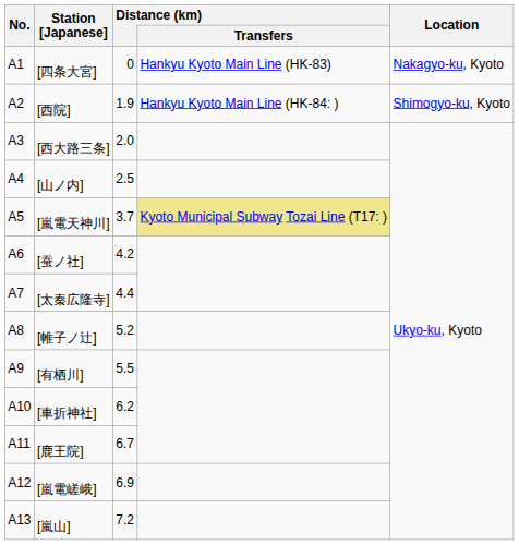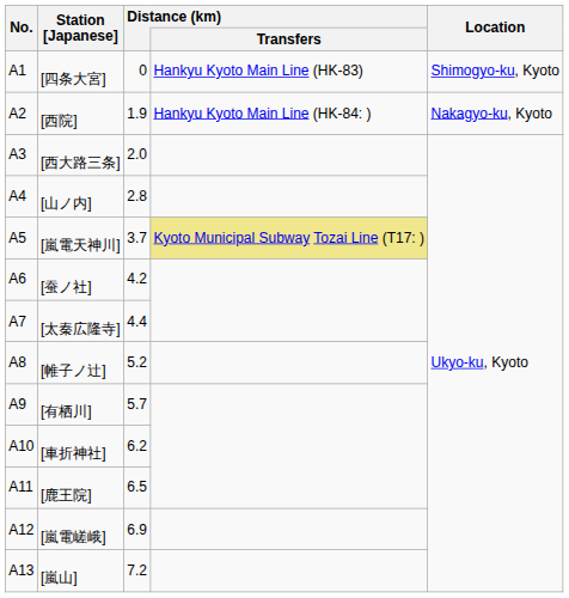 <table class="wikitable">
 <tr>
 <th rowspan=2>No.</th>
 <th rowspan=2>Station<br>[Japanese]</th>
 <th colspan=2 style="text-align:left;border-bottom:none;">Distance (km)</th>
 <th rowspan=2>Location</th>
 </tr>
 <tr>
 <th style="border-top:none;"></th>
 <th>Transfers</th>
 </tr>
 <tr>
 <td>A1</td>
 <td><br>[四条大宮]</td>
 <td style="text-align: right;">0</td>
 <td> <a href='#'>Hankyu Kyoto Main Line</a> (HK-83)</td>
-<td><a href='#'>Nakagyo-ku</a>, Kyoto</td>
+<td><a href='#'>Shimogyo-ku</a>, Kyoto</td>
 </tr>
 <tr>
 <td>A2</td>
 <td><br>[西院]</td>
 <td style="text-align:right;">1.9</td>
 <td> <a href='#'>Hankyu Kyoto Main Line</a> (HK-84: )</td>
-<td><a href='#'>Shimogyo-ku</a>, Kyoto</td>
+<td><a href='#'>Nakagyo-ku</a>, Kyoto</td>
 </tr>
 <tr>
 <td>A3</td>
 <td><br>[西大路三条]</td>
 <td style="text-align:right;">2.0</td>
 <td></td>
 <td rowspan="11"><a href='#'>Ukyo-ku</a>, Kyoto</td>
 </tr>
 <tr>
 <td>A4</td>
 <td><br>[山ノ内]</td>
-<td style="text-align:right;">2.5</td>
+<td style="text-align:right;">2.8</td>
 <td></td>
 </tr>
 <tr>
 <td>A5</td>
 <td><br>[嵐電天神川]</td>
 <td style="text-align:right;">3.7</td>
 <td style="background: khaki;"> <a href='#'>Kyoto Municipal Subway</a> <a href='#'>Tozai Line</a> (T17: )</td>
 </tr>
 <tr>
 <td>A6</td>
 <td><br>[蚕ノ社]</td>
 <td style="text-align:right;">4.2</td>
 </tr>
 <tr>
 <td>A7</td>
 <td><br>[太秦広隆寺]</td>
 <td style="text-align:right;">4.4</td>
 </tr>
 <tr>
 <td>A8</td>
 <td><br>[帷子ノ辻]</td>
 <td style="text-align:right;">5.2</td>
 <td></td>
 </tr>
 <tr>
 <td>A9</td>
 <td><br>[有栖川]</td>
-<td style="text-align:right;">5.5</td>
+<td style="text-align:right;">5.7</td>
 </tr>
 <tr>
 <td>A10</td>
 <td><br>[車折神社]</td>
 <td style="text-align:right;">6.2</td>
 </tr>
 <tr>
 <td>A11</td>
 <td><br>[鹿王院]</td>
-<td style="text-align:right;">6.7</td>
+<td style="text-align:right;">6.5</td>
 </tr>
 <tr>
 <td>A12</td>
 <td><br>[嵐電嵯峨]</td>
 <td style="text-align:right;">6.9</td>
 <td></td>
 </tr>
 <tr>
 <td>A13</td>
 <td><br>[嵐山]</td>
 <td style="text-align:right;">7.2</td>
 <td></td>
 </tr>
 </table>
